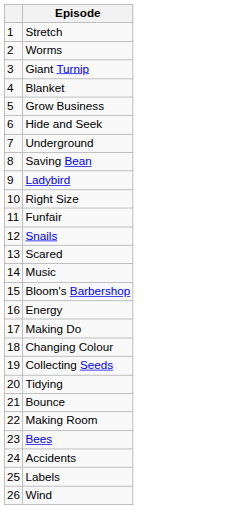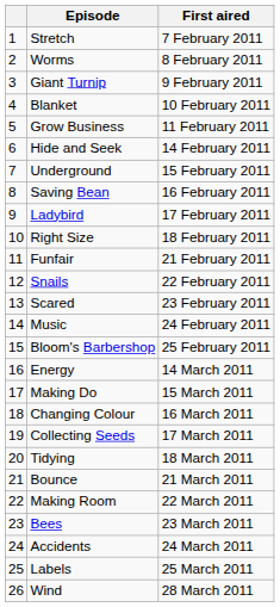 <table class="wikitable">
 <tr>
 <th></th>
 <th><strong>Episode</strong></th>
+<th><strong>First aired</strong></th>
 </tr>
 <tr>
 <td>1</td>
 <td>Stretch</td>
+<td>7 February 2011</td>
 </tr>
 <tr>
 <td>2</td>
 <td>Worms</td>
+<td>8 February 2011</td>
 </tr>
 <tr>
 <td>3</td>
 <td>Giant <a href='#'>Turnip</a></td>
+<td>9 February 2011</td>
 </tr>
 <tr>
 <td>4</td>
 <td>Blanket</td>
+<td>10 February 2011</td>
 </tr>
 <tr>
 <td>5</td>
 <td>Grow Business</td>
+<td>11 February 2011</td>
 </tr>
 <tr>
 <td>6</td>
 <td>Hide and Seek</td>
+<td>14 February 2011</td>
 </tr>
 <tr>
 <td>7</td>
 <td>Underground</td>
+<td>15 February 2011</td>
 </tr>
 <tr>
 <td>8</td>
 <td>Saving <a href='#'>Bean</a></td>
+<td>16 February 2011</td>
 </tr>
 <tr>
 <td>9</td>
 <td><a href='#'>Ladybird</a></td>
+<td>17 February 2011</td>
 </tr>
 <tr>
 <td>10</td>
 <td>Right Size</td>
+<td>18 February 2011</td>
 </tr>
 <tr>
 <td>11</td>
 <td>Funfair</td>
+<td>21 February 2011</td>
 </tr>
 <tr>
 <td>12</td>
 <td><a href='#'>Snails</a></td>
+<td>22 February 2011</td>
 </tr>
 <tr>
 <td>13</td>
 <td>Scared</td>
+<td>23 February 2011</td>
 </tr>
 <tr>
 <td>14</td>
 <td>Music</td>
+<td>24 February 2011</td>
 </tr>
 <tr>
 <td>15</td>
 <td>Bloom's <a href='#'>Barbershop</a></td>
+<td>25 February 2011</td>
 </tr>
 <tr>
 <td>16</td>
 <td>Energy</td>
+<td>14 March 2011</td>
 </tr>
 <tr>
 <td>17</td>
 <td>Making Do</td>
+<td>15 March 2011</td>
 </tr>
 <tr>
 <td>18</td>
 <td>Changing Colour</td>
+<td>16 March 2011</td>
 </tr>
 <tr>
 <td>19</td>
 <td>Collecting <a href='#'>Seeds</a></td>
+<td>17 March 2011</td>
 </tr>
 <tr>
 <td>20</td>
 <td>Tidying</td>
+<td>18 March 2011</td>
 </tr>
 <tr>
 <td>21</td>
 <td>Bounce</td>
+<td>21 March 2011</td>
 </tr>
 <tr>
 <td>22</td>
 <td>Making Room</td>
+<td>22 March 2011</td>
 </tr>
 <tr>
 <td>23</td>
 <td><a href='#'>Bees</a></td>
+<td>23 March 2011</td>
 </tr>
 <tr>
 <td>24</td>
 <td>Accidents</td>
+<td>24 March 2011</td>
 </tr>
 <tr>
 <td>25</td>
 <td>Labels</td>
+<td>25 March 2011</td>
 </tr>
 <tr>
 <td>26</td>
 <td>Wind</td>
+<td>28 March 2011</td>
 </tr>
 </table>
